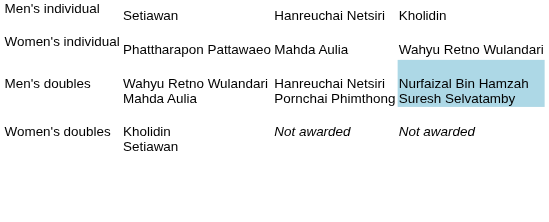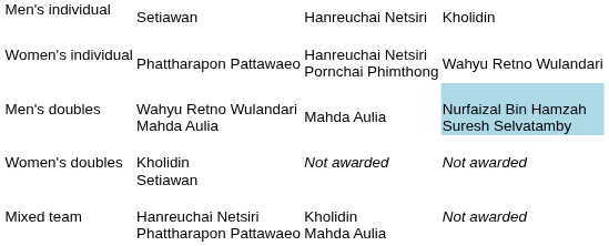 <table>
 <tr>
 <td>Men's individual</td>
 <td><br>Setiawan</td>
 <td><br>Hanreuchai Netsiri</td>
 <td><br>Kholidin</td>
 </tr>
 <tr>
 <td>Women's individual</td>
 <td><br>Phattharapon Pattawaeo</td>
-<td><br>Mahda Aulia</td>
+<td><br>Hanreuchai Netsiri<br>Pornchai Phimthong</td>
 <td><br>Wahyu Retno Wulandari</td>
 </tr>
 <tr>
 <td>Men's doubles</td>
 <td><br>Wahyu Retno Wulandari<br>Mahda Aulia</td>
-<td><br>Hanreuchai Netsiri<br>Pornchai Phimthong</td>
+<td><br>Mahda Aulia</td>
 <td style="background: lightblue;"><br>Nurfaizal Bin Hamzah<br>Suresh Selvatamby</td>
 </tr>
 <tr>
 <td>Women's doubles</td>
 <td><br>Kholidin<br>Setiawan</td>
 <td><em>Not awarded</em></td>
 <td><em>Not awarded</em></td>
 </tr>
+<tr>
+<td>Mixed team</td>
+<td><br>Hanreuchai Netsiri<br>Phattharapon Pattawaeo</td>
+<td><br>Kholidin<br>Mahda Aulia</td>
+<td><em>Not awarded</em></td>
+</tr>
 </table>
